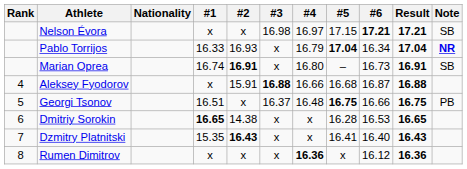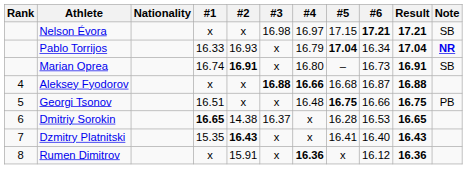 <table class="wikitable sortable" style="text-align:center">
 <tr>
 <th>Rank</th>
 <th>Athlete</th>
 <th>Nationality</th>
 <th>#1</th>
 <th>#2</th>
 <th>#3</th>
 <th>#4</th>
 <th>#5</th>
 <th>#6</th>
 <th>Result</th>
 <th>Note</th>
 </tr>
 <tr>
 <td></td>
 <td align=left><a href='#'>Nelson Évora</a></td>
 <td align=left></td>
 <td>x</td>
 <td>x</td>
 <td>16.98</td>
 <td>16.97</td>
 <td>17.15</td>
 <td><strong>17.21</strong></td>
 <td><strong>17.21</strong></td>
 <td>SB</td>
 </tr>
 <tr>
 <td></td>
 <td align=left><a href='#'>Pablo Torrijos</a></td>
 <td align=left></td>
 <td>16.33</td>
 <td>16.93</td>
 <td>x</td>
 <td>16.79</td>
 <td><strong>17.04</strong></td>
 <td>16.34</td>
 <td><strong>17.04</strong></td>
 <td><strong><a href='#'>NR</a></strong></td>
 </tr>
 <tr>
 <td></td>
 <td align=left><a href='#'>Marian Oprea</a></td>
 <td align=left></td>
 <td>16.74</td>
 <td><strong>16.91</strong></td>
 <td>x</td>
 <td>16.80</td>
 <td>–</td>
 <td>16.73</td>
 <td><strong>16.91</strong></td>
 <td>SB</td>
 </tr>
 <tr>
 <td>4</td>
 <td align=left><a href='#'>Aleksey Fyodorov</a></td>
 <td align=left></td>
 <td>x</td>
-<td>15.91</td>
+<td>x</td>
 <td><strong>16.88</strong></td>
-<td>16.66</td>
+<td><strong>16.66</strong></td>
 <td>16.68</td>
 <td>16.87</td>
 <td><strong>16.88</strong></td>
 <td></td>
 </tr>
 <tr>
 <td>5</td>
 <td align=left><a href='#'>Georgi Tsonov</a></td>
 <td align=left></td>
 <td>16.51</td>
 <td>x</td>
-<td>16.37</td>
+<td>x</td>
 <td>16.48</td>
 <td><strong>16.75</strong></td>
 <td>16.66</td>
 <td><strong>16.75</strong></td>
 <td>PB</td>
 </tr>
 <tr>
 <td>6</td>
 <td align=left><a href='#'>Dmitriy Sorokin</a></td>
 <td align=left></td>
 <td><strong>16.65</strong></td>
 <td>14.38</td>
-<td>x</td>
+<td>16.37</td>
 <td>x</td>
 <td>16.28</td>
 <td>16.53</td>
 <td><strong>16.65</strong></td>
 <td></td>
 </tr>
 <tr>
 <td>7</td>
 <td align=left><a href='#'>Dzmitry Platnitski</a></td>
 <td align=left></td>
 <td>15.35</td>
 <td><strong>16.43</strong></td>
 <td>x</td>
 <td>x</td>
 <td>16.41</td>
 <td>16.40</td>
 <td><strong>16.43</strong></td>
 <td></td>
 </tr>
 <tr>
 <td>8</td>
 <td align=left><a href='#'>Rumen Dimitrov</a></td>
 <td align=left></td>
 <td>x</td>
-<td>x</td>
+<td>15.91</td>
 <td>x</td>
 <td><strong>16.36</strong></td>
 <td>x</td>
 <td>16.12</td>
 <td><strong>16.36</strong></td>
 <td></td>
 </tr>
 </table>
